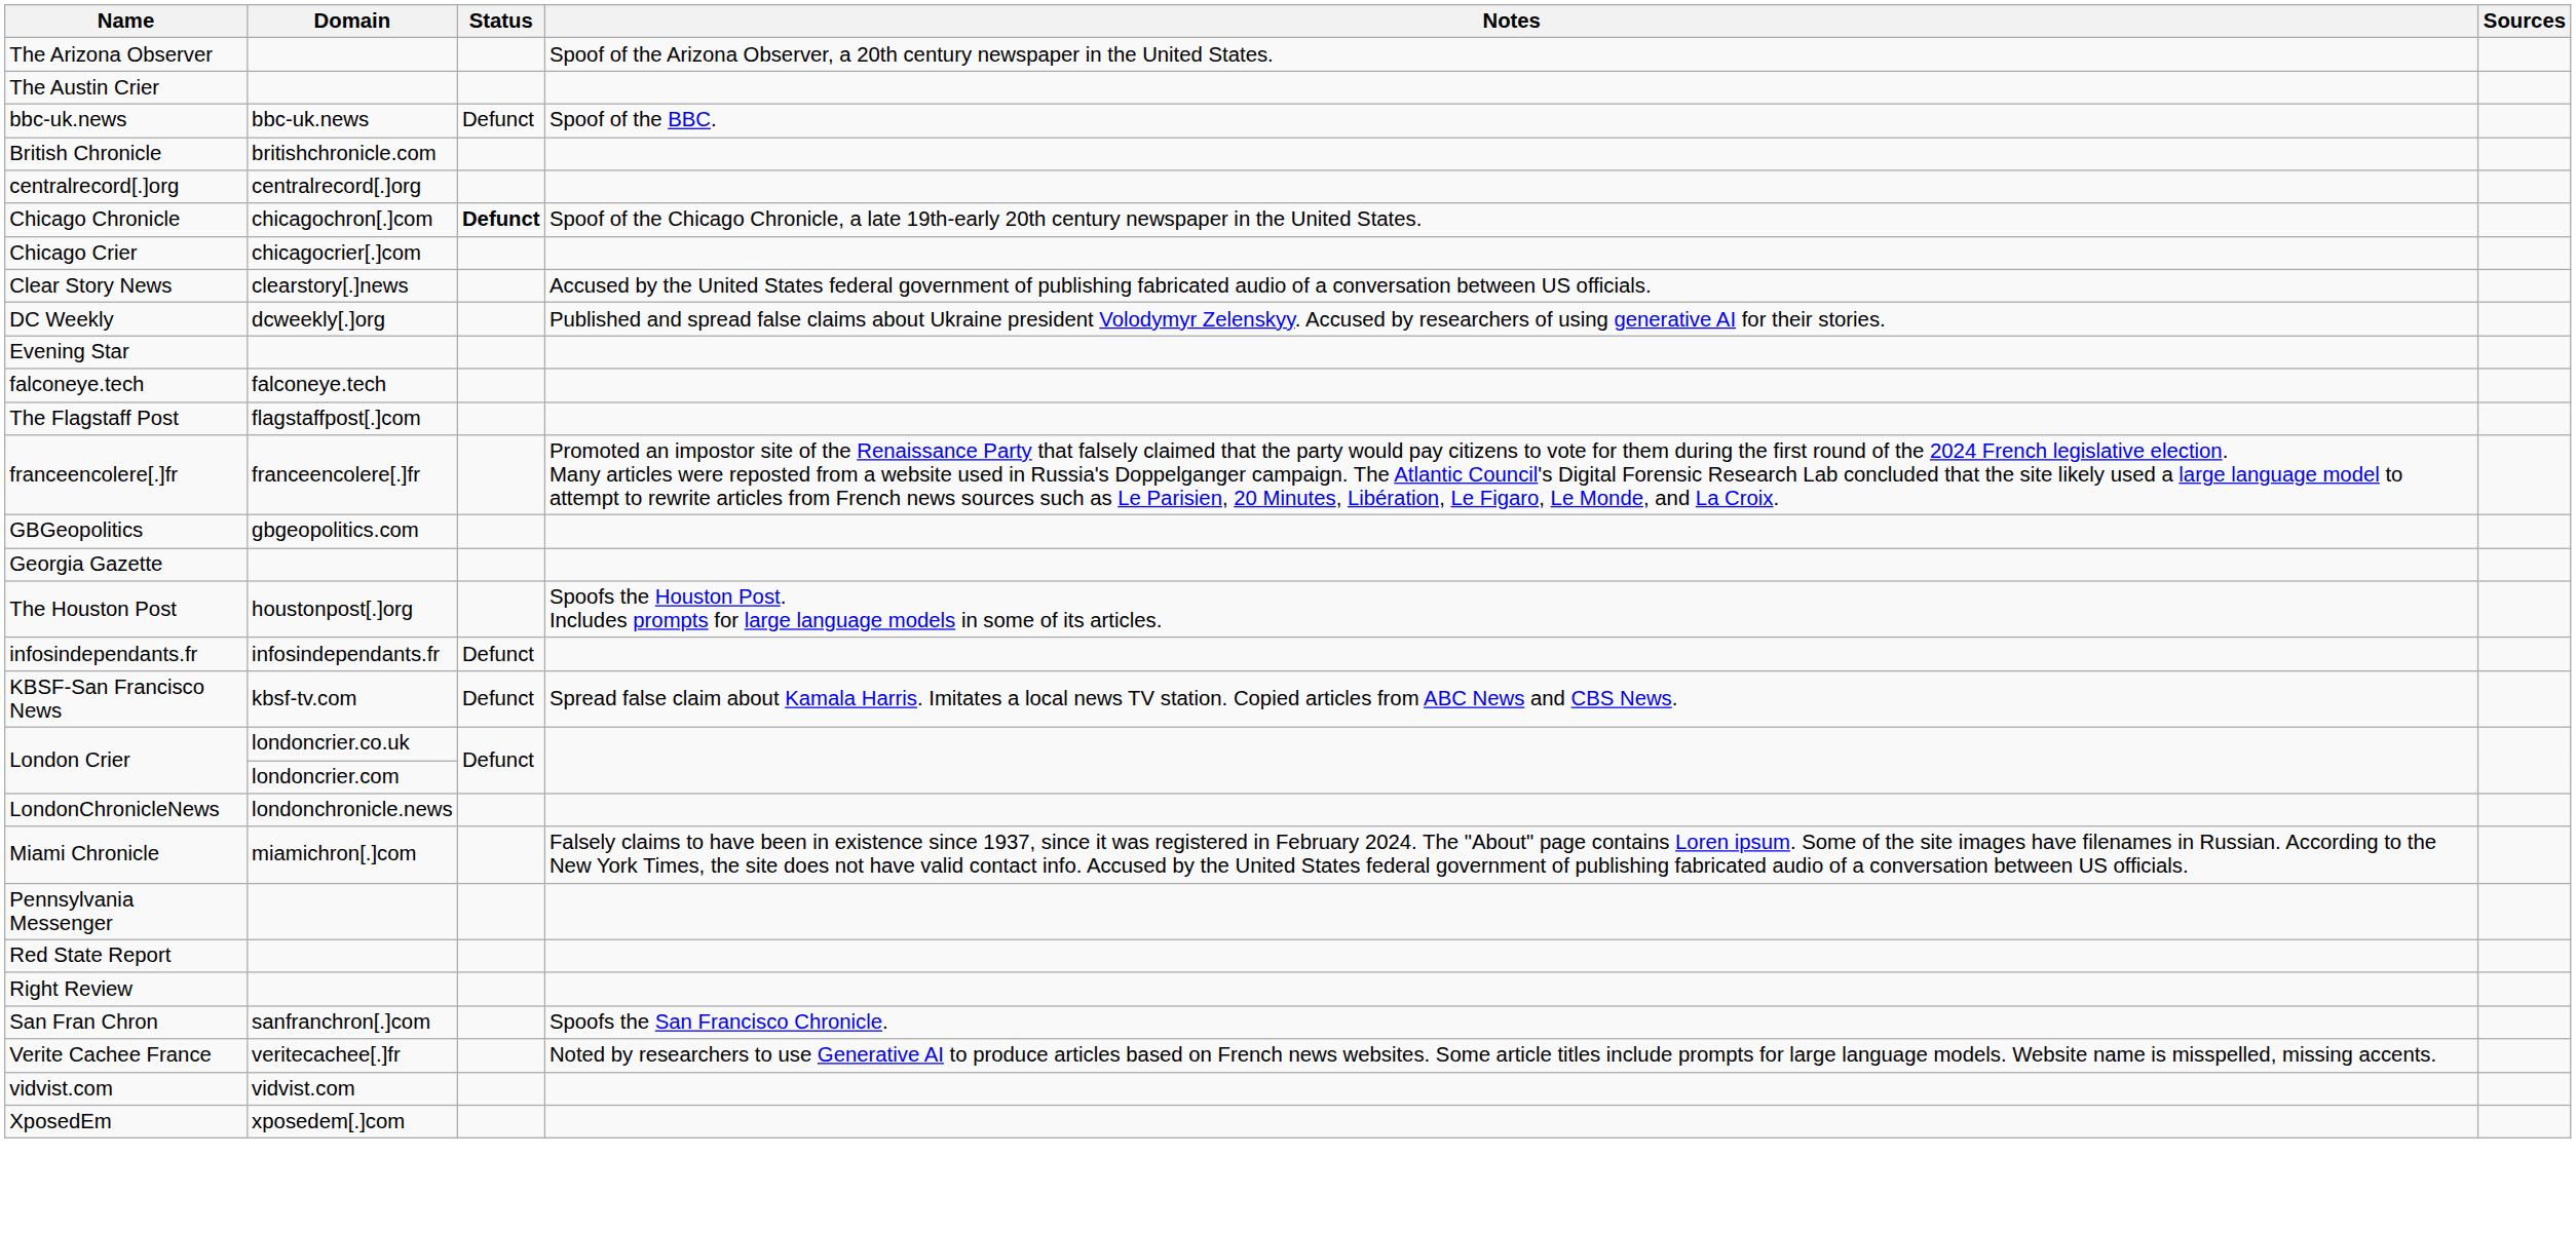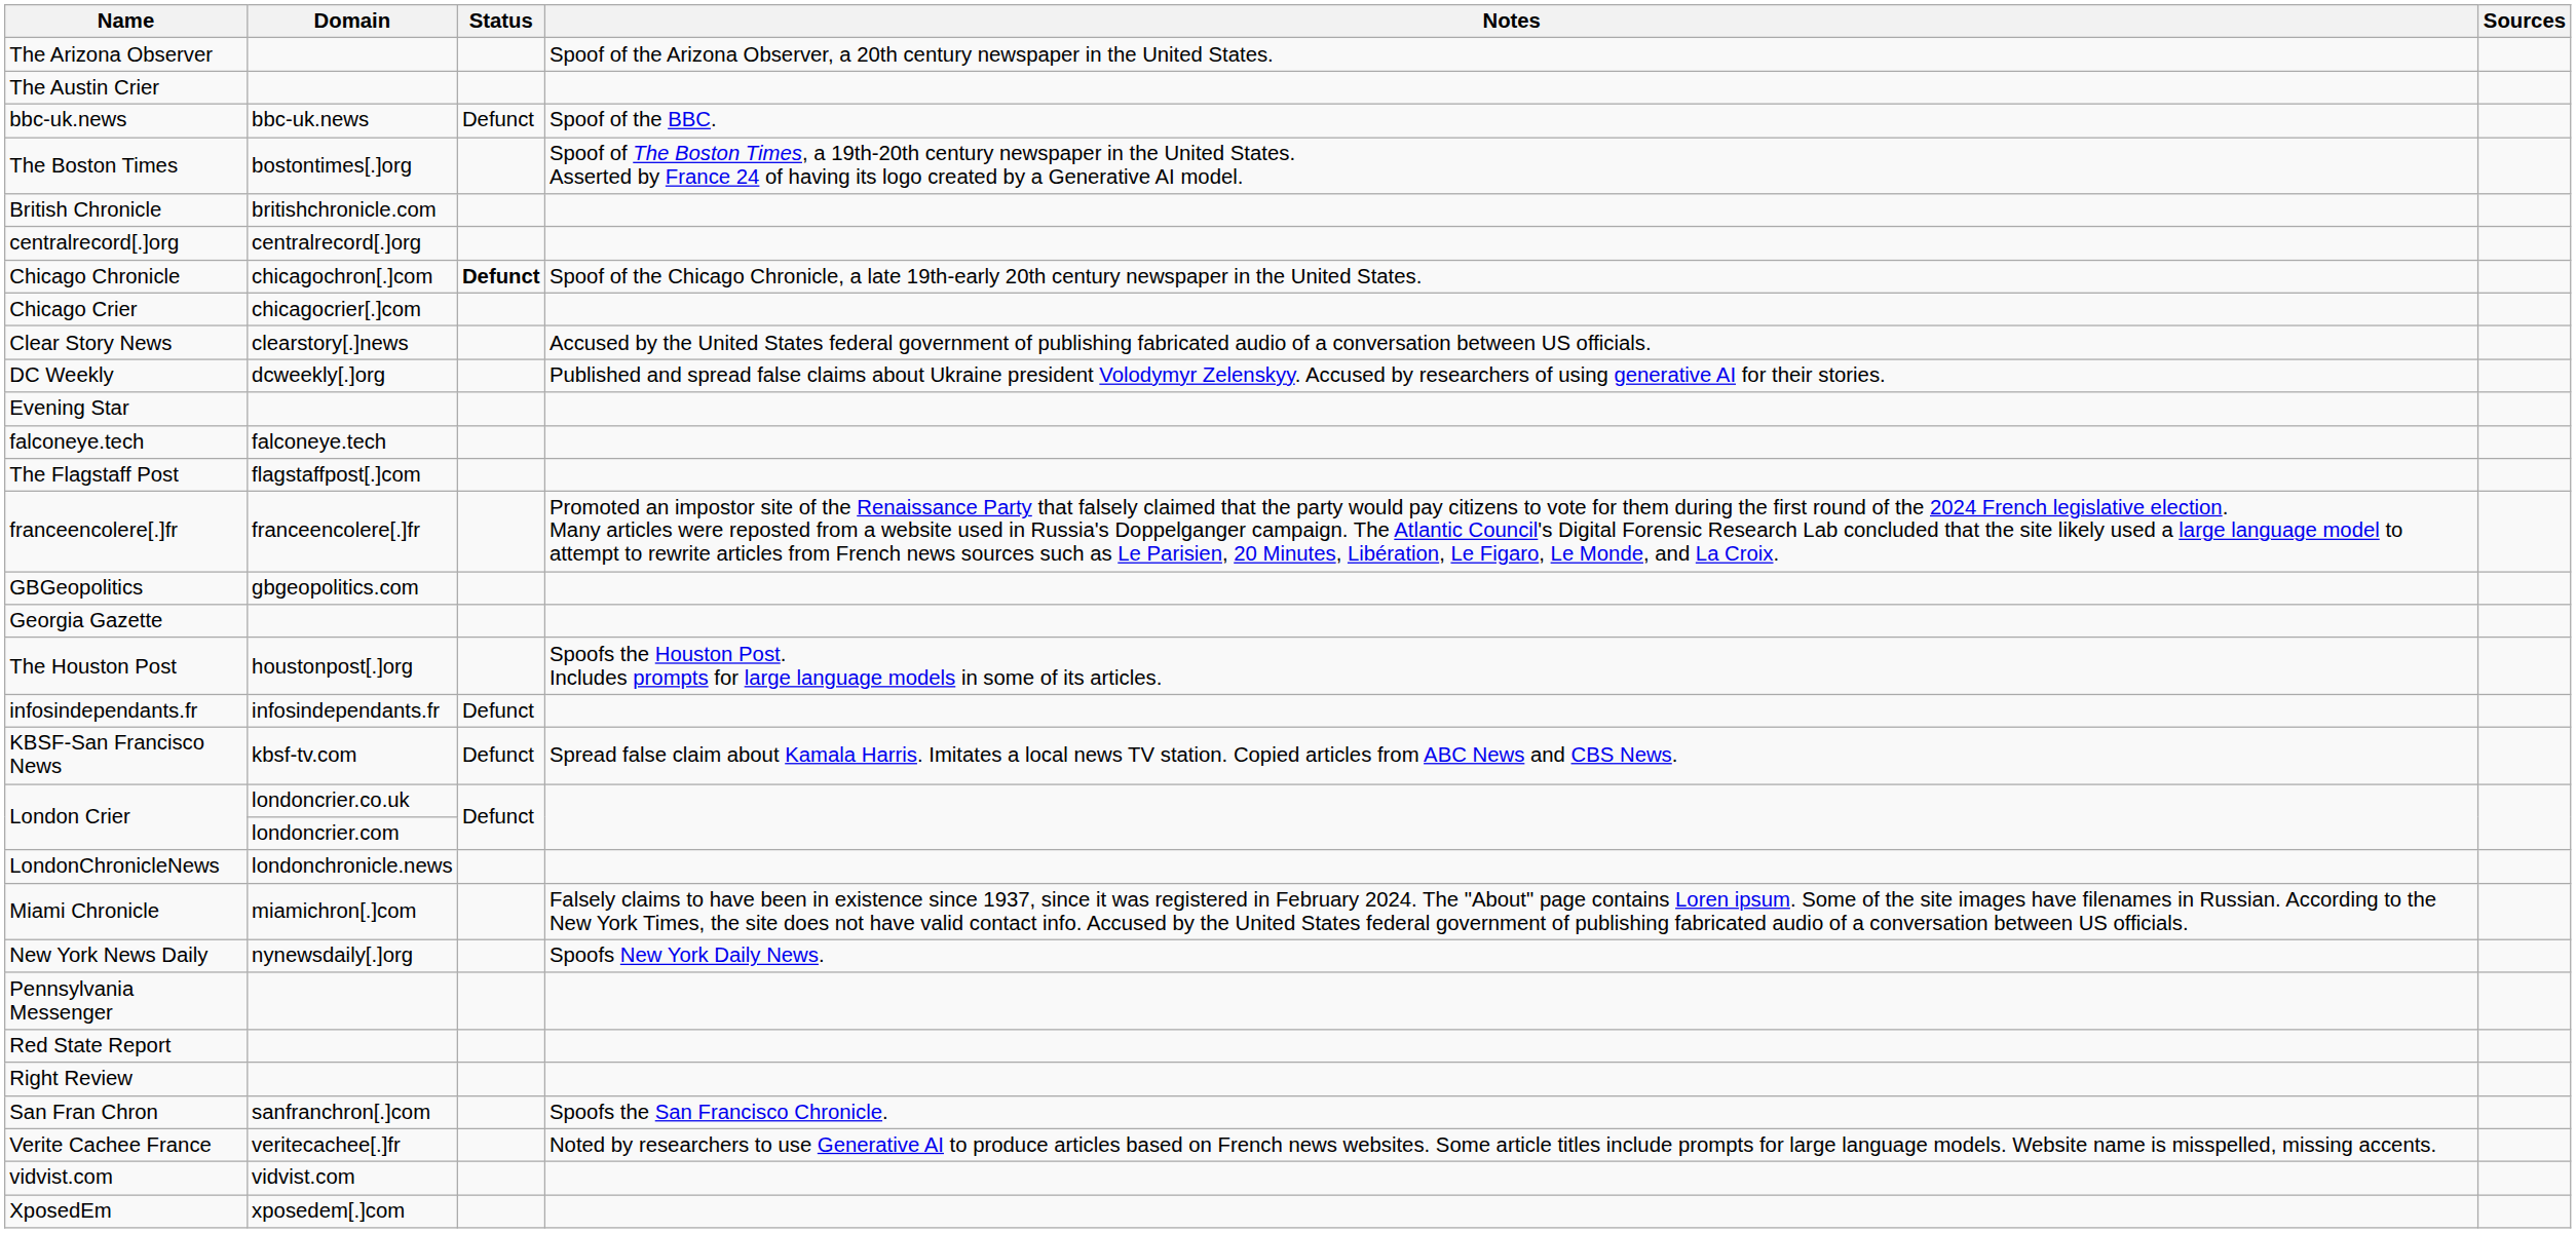 <table class="wikitable sortable mw-collapsible">
 <tr>
 <th>Name</th>
 <th>Domain</th>
 <th>Status</th>
 <th class="sortable">Notes</th>
 <th class="unsortable">Sources</th>
 </tr>
 <tr>
 <td>The Arizona Observer</td>
 <td></td>
 <td></td>
 <td>Spoof of the Arizona Observer, a 20th century newspaper in the United States.</td>
 <td></td>
 </tr>
 <tr>
 <td>The Austin Crier</td>
 <td></td>
 <td></td>
 <td></td>
 <td></td>
 </tr>
 <tr>
 <td>bbc-uk.news</td>
 <td>bbc-uk.news</td>
 <td>Defunct</td>
 <td>Spoof of the <a href='#'>BBC</a>.</td>
+<td></td>
+</tr>
+<tr>
+<td>The Boston Times</td>
+<td>bostontimes[.]org</td>
+<td></td>
+<td>Spoof of <em><a href='#'>The Boston Times</a></em>, a 19th-20th century newspaper in the United States.<br>Asserted by <a href='#'>France 24</a> of having its logo created by a Generative AI model.</td>
 <td></td>
 </tr>
 <tr>
 <td>British Chronicle</td>
 <td>britishchronicle.com</td>
 <td></td>
 <td></td>
 <td></td>
 </tr>
 <tr>
 <td>centralrecord[.]org</td>
 <td>centralrecord[.]org</td>
 <td></td>
 <td></td>
 <td></td>
 </tr>
 <tr>
 <td>Chicago Chronicle</td>
 <td>chicagochron[.]com</td>
 <td><strong>Defunct</strong></td>
 <td>Spoof of the Chicago Chronicle, a late 19th-early 20th century newspaper in the United States.</td>
 <td></td>
 </tr>
 <tr>
 <td>Chicago Crier</td>
 <td>chicagocrier[.]com</td>
 <td></td>
 <td></td>
 <td></td>
 </tr>
 <tr>
 <td>Clear Story News</td>
 <td>clearstory[.]news</td>
 <td></td>
 <td>Accused by the United States federal government of publishing fabricated audio of a conversation between US officials.</td>
 <td></td>
 </tr>
 <tr>
 <td>DC Weekly</td>
 <td>dcweekly[.]org</td>
 <td></td>
 <td>Published and spread false claims about Ukraine president <a href='#'>Volodymyr Zelenskyy</a>. Accused by researchers of using <a href='#'>generative AI</a> for their stories.</td>
 <td></td>
 </tr>
 <tr>
 <td>Evening Star</td>
 <td></td>
 <td></td>
 <td></td>
 <td></td>
 </tr>
 <tr>
 <td>falconeye.tech</td>
 <td>falconeye.tech</td>
 <td></td>
 <td></td>
 <td></td>
 </tr>
 <tr>
 <td>The Flagstaff Post</td>
 <td>flagstaffpost[.]com</td>
 <td></td>
 <td></td>
 <td></td>
 </tr>
 <tr>
 <td>franceencolere[.]fr</td>
 <td>franceencolere[.]fr</td>
 <td></td>
 <td>Promoted an impostor site of the <a href='#'>Renaissance Party</a> that falsely claimed that the party would pay citizens to vote for them during the first round of the <a href='#'>2024 French legislative election</a>.<br>Many articles were reposted from a website used in Russia's Doppelganger campaign. The <a href='#'>Atlantic Council</a>'s Digital Forensic Research Lab concluded that the site likely used a <a href='#'>large language model</a> to attempt to rewrite articles from French news sources such as <a href='#'>Le Parisien</a>, <a href='#'>20 Minutes</a>, <a href='#'>Libération</a>, <a href='#'>Le Figaro</a>, <a href='#'>Le Monde</a>, and <a href='#'>La Croix</a>.</td>
 <td></td>
 </tr>
 <tr>
 <td>GBGeopolitics</td>
 <td>gbgeopolitics.com</td>
 <td></td>
 <td></td>
 <td></td>
 </tr>
 <tr>
 <td>Georgia Gazette</td>
 <td></td>
 <td></td>
 <td></td>
 <td></td>
 </tr>
 <tr>
 <td>The Houston Post</td>
 <td>houstonpost[.]org</td>
 <td></td>
 <td>Spoofs the <a href='#'>Houston Post</a>.<br>Includes <a href='#'>prompts</a> for <a href='#'>large language models</a> in some of its articles.</td>
 <td></td>
 </tr>
 <tr>
 <td>infosindependants.fr</td>
 <td>infosindependants.fr</td>
 <td>Defunct</td>
 <td></td>
 <td></td>
 </tr>
 <tr>
 <td>KBSF-San Francisco News</td>
 <td>kbsf-tv.com</td>
 <td>Defunct</td>
 <td>Spread false claim about <a href='#'>Kamala Harris</a>. Imitates a local news TV station. Copied articles from <a href='#'>ABC News</a> and <a href='#'>CBS News</a>.</td>
 <td></td>
 </tr>
 <tr>
 <td rowspan="2">London Crier</td>
 <td>londoncrier.co.uk</td>
 <td rowspan="2">Defunct</td>
 <td rowspan="2"></td>
 <td rowspan="2"></td>
 </tr>
 <tr>
 <td>londoncrier.com</td>
 </tr>
 <tr>
 <td>LondonChronicleNews</td>
 <td>londonchronicle.news</td>
 <td></td>
 <td></td>
 <td></td>
 </tr>
 <tr>
 <td>Miami Chronicle</td>
 <td>miamichron[.]com</td>
 <td></td>
 <td>Falsely claims to have been in existence since 1937, since it was registered in February 2024. The "About" page contains <a href='#'>Loren ipsum</a>. Some of the site images have filenames in Russian. According to the New York Times, the site does not have valid contact info. Accused by the United States federal government of publishing fabricated audio of a conversation between US officials.</td>
 <td></td>
 </tr>
 <tr>
+<td>New York News Daily</td>
+<td>nynewsdaily[.]org</td>
+<td></td>
+<td>Spoofs <a href='#'>New York Daily News</a>.</td>
+<td></td>
+</tr>
+<tr>
 <td>Pennsylvania Messenger</td>
 <td></td>
 <td></td>
 <td></td>
 <td></td>
 </tr>
 <tr>
 <td>Red State Report</td>
 <td></td>
 <td></td>
 <td></td>
 <td></td>
 </tr>
 <tr>
 <td>Right Review</td>
 <td></td>
 <td></td>
 <td></td>
 <td></td>
 </tr>
 <tr>
 <td>San Fran Chron</td>
 <td>sanfranchron[.]com</td>
 <td></td>
 <td>Spoofs the <a href='#'>San Francisco Chronicle</a>.</td>
 <td></td>
 </tr>
 <tr>
 <td>Verite Cachee France</td>
 <td>veritecachee[.]fr</td>
 <td></td>
 <td>Noted by researchers to use <a href='#'>Generative AI</a> to produce articles based on French news websites. Some article titles include prompts for large language models. Website name is misspelled, missing accents.</td>
 <td></td>
 </tr>
 <tr>
 <td>vidvist.com</td>
 <td>vidvist.com</td>
 <td></td>
 <td></td>
 <td></td>
 </tr>
 <tr>
 <td>XposedEm</td>
 <td>xposedem[.]com</td>
 <td></td>
 <td></td>
 <td></td>
 </tr>
 </table>
